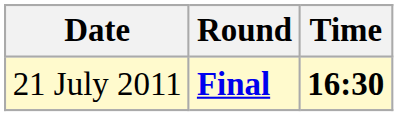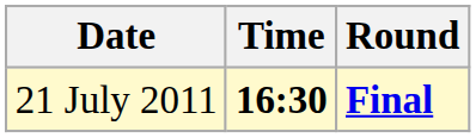 <table class="wikitable">
 <tr>
 <th>Date</th>
+<th>Time</th>
 <th>Round</th>
-<th>Time</th>
 </tr>
 <tr style=background:lemonchiffon>
 <td>21 July 2011</td>
+<td><strong>16:30</strong></td>
 <td><strong><a href='#'>Final</a></strong></td>
-<td><strong>16:30</strong></td>
 </tr>
 </table>
